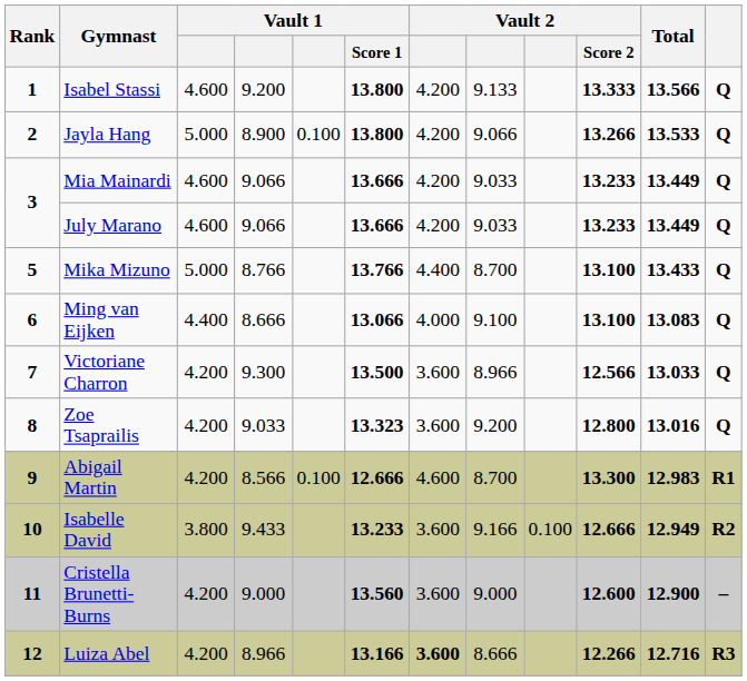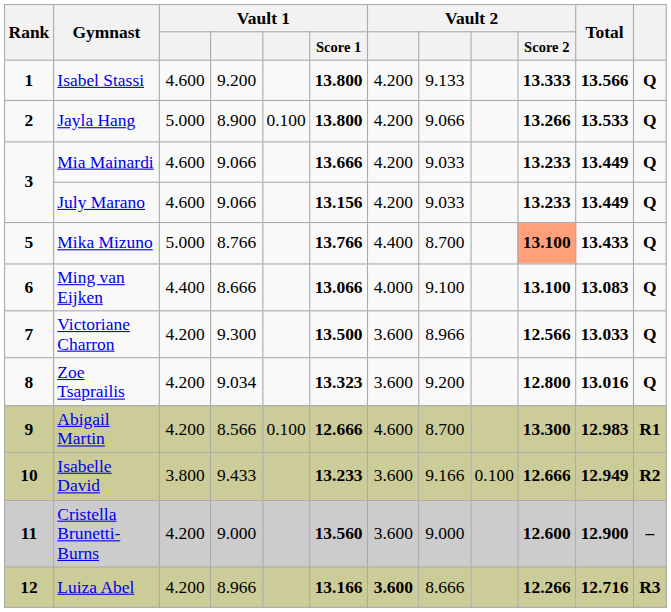 <table style="text-align:center;" class="wikitable sortable">
 <tr>
 <th style="width:15px;" rowspan="2">Rank</th>
 <th style="width:150px;" rowspan="2">Gymnast</th>
 <th colspan="4">Vault 1</th>
 <th colspan="4">Vault 2</th>
 <th style="width:50px;" rowspan="2">Total</th>
 <th style="width:30px;" rowspan="2"><small></small></th>
 </tr>
 <tr>
 <th style="width:50px;"><small></small></th>
 <th style="width:50px;"><small></small></th>
 <th style="width:20px;"><small></small></th>
 <th style="width:50px;"><small>Score 1</small></th>
 <th style="width:50px;"><small></small></th>
 <th style="width:50px;"><small></small></th>
 <th style="width:20px;"><small></small></th>
 <th style="width:50px;"><small>Score 2</small></th>
 </tr>
 <tr>
 <td scope="row" style="text-align:center"><strong>1</strong></td>
 <td style="height:30px; text-align:left;"> <a href='#'>Isabel Stassi</a></td>
 <td>4.600</td>
 <td>9.200</td>
 <td></td>
 <td><strong>13.800</strong></td>
 <td>4.200</td>
 <td>9.133</td>
 <td></td>
 <td><strong>13.333</strong></td>
 <td><strong>13.566</strong></td>
 <td><strong>Q</strong></td>
 </tr>
 <tr>
 <td scope="row" style="text-align:center"><strong>2</strong></td>
 <td style="height:30px; text-align:left;"> <a href='#'>Jayla Hang</a></td>
 <td>5.000</td>
 <td>8.900</td>
 <td>0.100</td>
 <td><strong>13.800</strong></td>
 <td>4.200</td>
 <td>9.066</td>
 <td></td>
 <td><strong>13.266</strong></td>
 <td><strong>13.533</strong></td>
 <td><strong>Q</strong></td>
 </tr>
 <tr>
 <td rowspan="2" scope="row" style="text-align:center"><strong>3</strong></td>
 <td style="height:30px; text-align:left;"> <a href='#'>Mia Mainardi</a></td>
 <td>4.600</td>
 <td>9.066</td>
 <td></td>
 <td><strong>13.666</strong></td>
 <td>4.200</td>
 <td>9.033</td>
 <td></td>
 <td><strong>13.233</strong></td>
 <td><strong>13.449</strong></td>
 <td><strong>Q</strong></td>
 </tr>
 <tr>
 <td style="height:30px; text-align:left;"> <a href='#'>July Marano</a></td>
 <td>4.600</td>
 <td>9.066</td>
 <td></td>
-<td><strong>13.666</strong></td>
+<td><strong>13.156</strong></td>
 <td>4.200</td>
 <td>9.033</td>
 <td></td>
 <td><strong>13.233</strong></td>
 <td><strong>13.449</strong></td>
 <td><strong>Q</strong></td>
 </tr>
 <tr>
 <td scope="row" style="text-align:center"><strong>5</strong></td>
 <td style="height:30px; text-align:left;"> <a href='#'>Mika Mizuno</a></td>
 <td>5.000</td>
 <td>8.766</td>
 <td></td>
 <td><strong>13.766</strong></td>
 <td>4.400</td>
 <td>8.700</td>
 <td></td>
-<td><strong>13.100</strong></td>
+<td style="background: lightsalmon;"><strong>13.100</strong></td>
 <td><strong>13.433</strong></td>
 <td><strong>Q</strong></td>
 </tr>
 <tr>
 <td scope="row" style="text-align:center"><strong>6</strong></td>
 <td style="height:30px; text-align:left;"> <a href='#'>Ming van Eijken</a></td>
 <td>4.400</td>
 <td>8.666</td>
 <td></td>
 <td><strong>13.066</strong></td>
 <td>4.000</td>
 <td>9.100</td>
 <td></td>
 <td><strong>13.100</strong></td>
 <td><strong>13.083</strong></td>
 <td><strong>Q</strong></td>
 </tr>
 <tr>
 <td scope="row" style="text-align:center"><strong>7</strong></td>
 <td style="height:30px; text-align:left;"> <a href='#'>Victoriane Charron</a></td>
 <td>4.200</td>
 <td>9.300</td>
 <td></td>
 <td><strong>13.500</strong></td>
 <td>3.600</td>
 <td>8.966</td>
 <td></td>
 <td><strong>12.566</strong></td>
 <td><strong>13.033</strong></td>
 <td><strong>Q</strong></td>
 </tr>
 <tr>
 <td scope="row" style="text-align:center"><strong>8</strong></td>
 <td style="height:30px; text-align:left;"> <a href='#'>Zoe Tsaprailis</a></td>
 <td>4.200</td>
-<td>9.033</td>
+<td>9.034</td>
 <td></td>
 <td><strong>13.323</strong></td>
 <td>3.600</td>
 <td>9.200</td>
 <td></td>
 <td><strong>12.800</strong></td>
 <td><strong>13.016</strong></td>
 <td><strong>Q</strong></td>
 </tr>
 <tr style="background:#cccc99;">
 <td scope="row" style="text-align:center"><strong>9</strong></td>
 <td style="height:30px; text-align:left;"> <a href='#'>Abigail Martin</a></td>
 <td>4.200</td>
 <td>8.566</td>
 <td>0.100</td>
 <td><strong>12.666</strong></td>
 <td>4.600</td>
 <td>8.700</td>
 <td></td>
 <td><strong>13.300</strong></td>
 <td><strong>12.983</strong></td>
 <td><strong>R1</strong></td>
 </tr>
 <tr style="background:#cccc99;">
 <td scope="row" style="text-align:center"><strong>10</strong></td>
 <td style="height:30px; text-align:left;"> <a href='#'>Isabelle David</a></td>
 <td>3.800</td>
 <td>9.433</td>
 <td></td>
 <td><strong>13.233</strong></td>
 <td>3.600</td>
 <td>9.166</td>
 <td>0.100</td>
 <td><strong>12.666</strong></td>
 <td><strong>12.949</strong></td>
 <td><strong>R2</strong></td>
 </tr>
 <tr style="background:#cccccc;">
 <td scope="row" style="text-align:center"><strong>11</strong></td>
 <td style="height:30px; text-align:left;"> <a href='#'>Cristella Brunetti-Burns</a></td>
 <td>4.200</td>
 <td>9.000</td>
 <td></td>
 <td><strong>13.560</strong></td>
 <td>3.600</td>
 <td>9.000</td>
 <td></td>
 <td><strong>12.600</strong></td>
 <td><strong>12.900</strong></td>
 <td><strong>–</strong></td>
 </tr>
 <tr style="background:#cccc99;">
 <td scope="row" style="text-align:center"><strong>12</strong></td>
 <td style="height:30px; text-align:left;"> <a href='#'>Luiza Abel</a></td>
 <td>4.200</td>
 <td>8.966</td>
 <td></td>
 <td><strong>13.166</strong></td>
 <td><strong>3.600</strong></td>
 <td>8.666</td>
 <td></td>
 <td><strong>12.266</strong></td>
 <td><strong>12.716</strong></td>
 <td><strong>R3</strong></td>
 </tr>
 </table>
